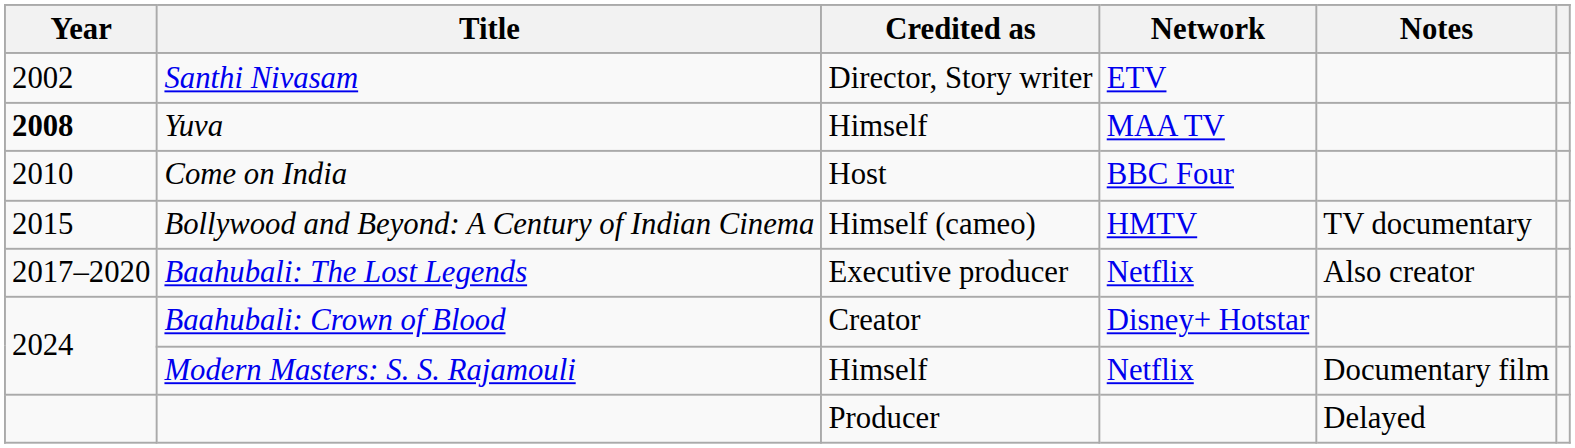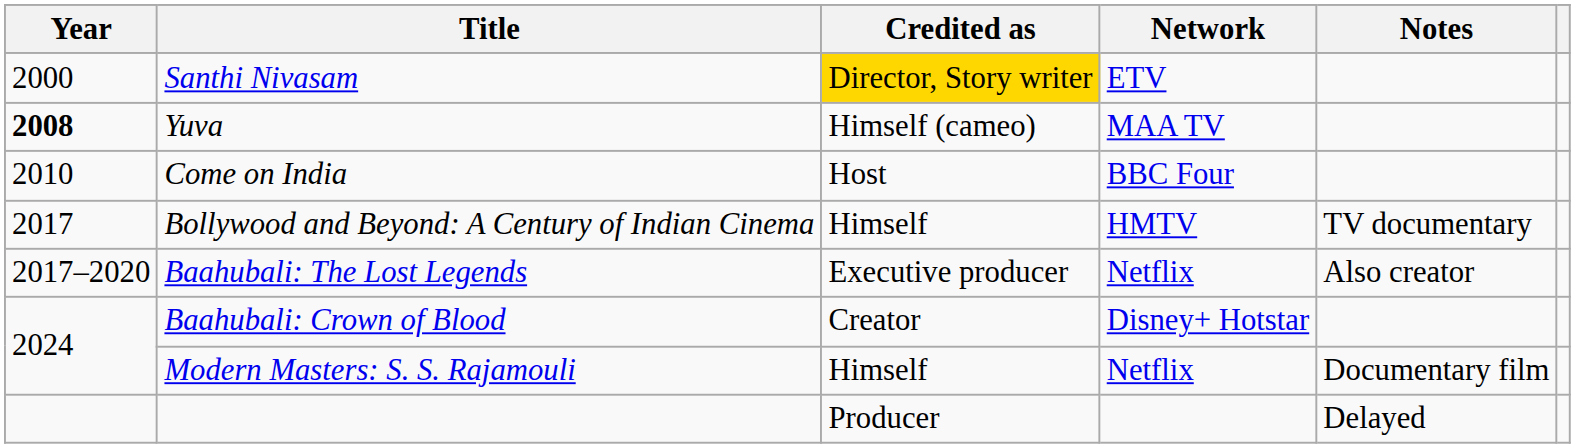 <table class="wikitable">
 <tr>
 <th>Year</th>
 <th>Title</th>
 <th>Credited as</th>
 <th>Network</th>
 <th>Notes</th>
 <th></th>
 </tr>
 <tr>
-<td>2002</td>
+<td>2000</td>
 <td><a href='#'><em>Santhi Nivasam</em></a></td>
-<td>Director, Story writer</td>
+<td style="background: gold;">Director, Story writer</td>
 <td><a href='#'>ETV</a></td>
 <td></td>
 <td></td>
 </tr>
 <tr>
 <td><strong>2008</strong></td>
 <td><em>Yuva</em></td>
-<td>Himself</td>
+<td>Himself (cameo)</td>
 <td><a href='#'>MAA TV</a></td>
 <td></td>
 <td></td>
 </tr>
 <tr>
 <td>2010</td>
 <td><em>Come on India</em></td>
 <td>Host</td>
 <td><a href='#'>BBC Four</a></td>
 <td></td>
 <td></td>
 </tr>
 <tr>
-<td>2015</td>
+<td>2017</td>
 <td><em>Bollywood and Beyond: A Century of Indian Cinema</em></td>
-<td>Himself (cameo)</td>
+<td>Himself</td>
 <td><a href='#'>HMTV</a></td>
 <td>TV documentary</td>
 <td></td>
 </tr>
 <tr>
 <td>2017–2020</td>
 <td><em><a href='#'>Baahubali: The Lost Legends</a></em></td>
 <td>Executive producer</td>
 <td><a href='#'>Netflix</a></td>
 <td>Also creator</td>
 <td></td>
 </tr>
 <tr>
 <td rowspan="2">2024</td>
 <td><em><a href='#'>Baahubali: Crown of Blood</a></em></td>
 <td>Creator</td>
 <td><a href='#'>Disney+ Hotstar</a></td>
 <td></td>
 <td></td>
 </tr>
 <tr>
 <td><em><a href='#'>Modern Masters: S. S. Rajamouli</a></em></td>
 <td>Himself</td>
 <td><a href='#'>Netflix</a></td>
 <td>Documentary film</td>
 <td></td>
 </tr>
 <tr>
 <td></td>
 <td></td>
 <td>Producer</td>
 <td></td>
 <td>Delayed</td>
 <td></td>
 </tr>
 </table>
